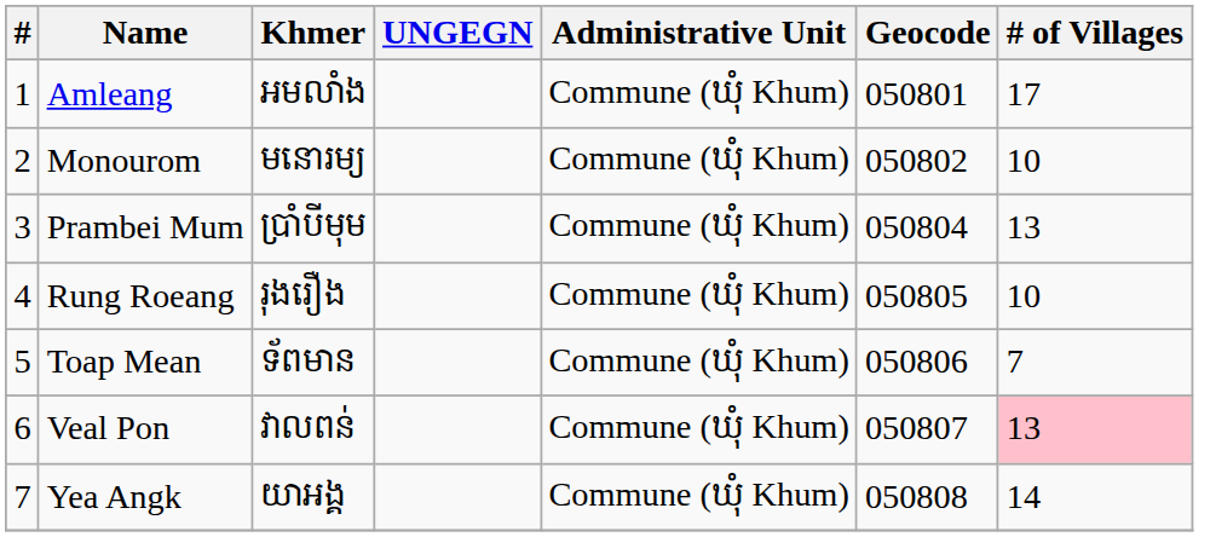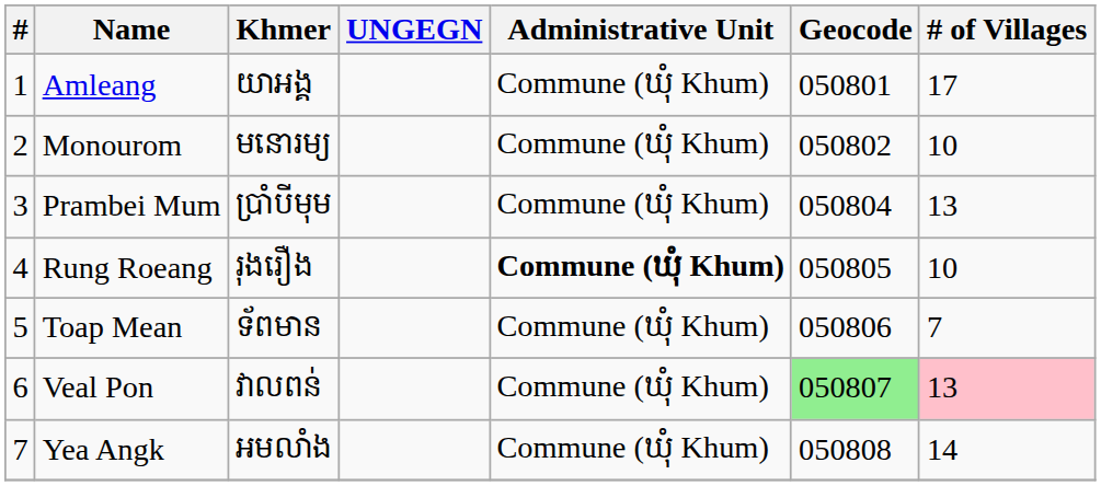 <table class="wikitable sortable">
 <tr>
 <th>#</th>
 <th>Name</th>
 <th>Khmer</th>
 <th><a href='#'>UNGEGN</a></th>
 <th>Administrative Unit</th>
 <th>Geocode</th>
 <th># of Villages</th>
 </tr>
 <tr>
 <td>1</td>
 <td><a href='#'>Amleang</a></td>
-<td>អមលាំង</td>
+<td>យាអង្គ</td>
 <td></td>
 <td>Commune (ឃុំ Khum)</td>
 <td>050801</td>
 <td>17</td>
 </tr>
 <tr>
 <td>2</td>
 <td>Monourom</td>
 <td>មនោរម្យ</td>
 <td></td>
 <td>Commune (ឃុំ Khum)</td>
 <td>050802</td>
 <td>10</td>
 </tr>
 <tr>
 <td>3</td>
 <td>Prambei Mum</td>
 <td>ប្រាំបីមុម</td>
 <td></td>
 <td>Commune (ឃុំ Khum)</td>
 <td>050804</td>
 <td>13</td>
 </tr>
 <tr>
 <td>4</td>
 <td>Rung Roeang</td>
 <td>រុងរឿង</td>
 <td></td>
-<td>Commune (ឃុំ Khum)</td>
+<td><strong>Commune (ឃុំ Khum)</strong></td>
 <td>050805</td>
 <td>10</td>
 </tr>
 <tr>
 <td>5</td>
 <td>Toap Mean</td>
 <td>ទ័ពមាន</td>
 <td></td>
 <td>Commune (ឃុំ Khum)</td>
 <td>050806</td>
 <td>7</td>
 </tr>
 <tr>
 <td>6</td>
 <td>Veal Pon</td>
 <td>វាលពន់</td>
 <td></td>
 <td>Commune (ឃុំ Khum)</td>
-<td>050807</td>
+<td style="background: lightgreen;">050807</td>
 <td style="background: pink;">13</td>
 </tr>
 <tr>
 <td>7</td>
 <td>Yea Angk</td>
-<td>យាអង្គ</td>
+<td>អមលាំង</td>
 <td></td>
 <td>Commune (ឃុំ Khum)</td>
 <td>050808</td>
 <td>14</td>
 </tr>
 <tr>
 </tr>
 </table>
